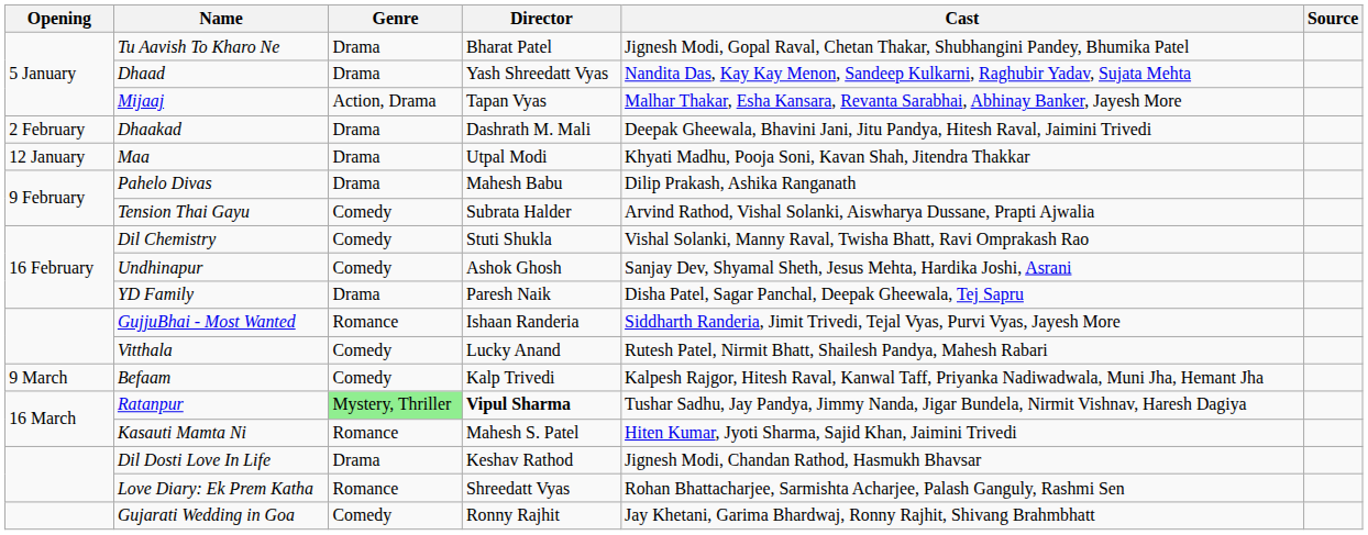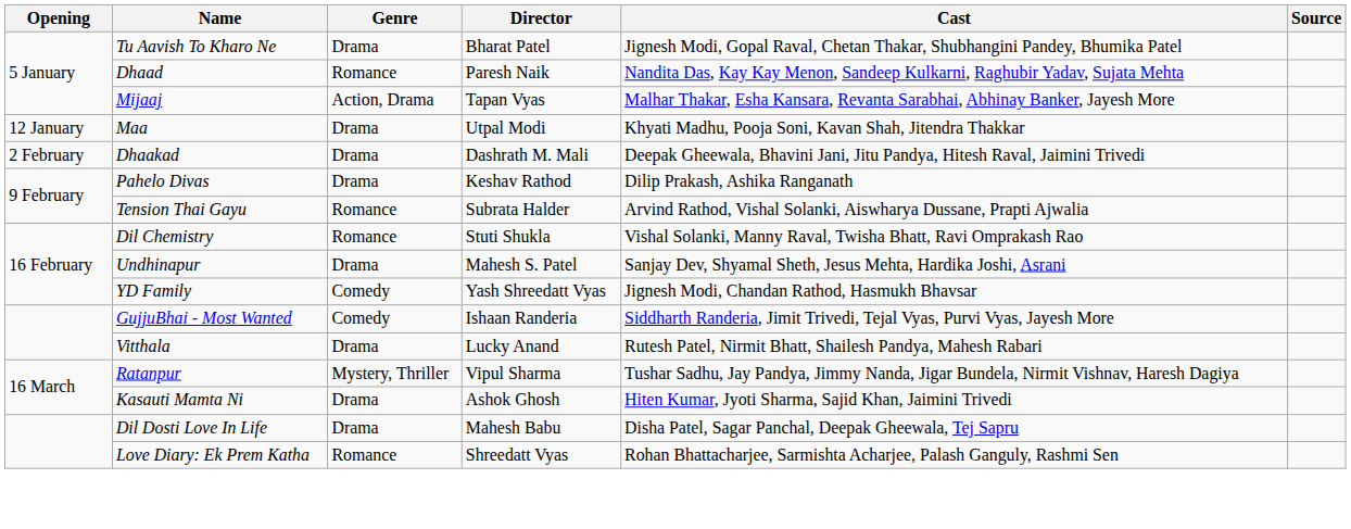 <table class="wikitable sortable">
 <tr>
 <th style="width:8%;">Opening</th>
 <th>Name</th>
 <th>Genre</th>
 <th>Director</th>
 <th>Cast</th>
 <th style="width:2%;">Source</th>
 </tr>
 <tr>
 <td rowspan="3">5 January</td>
 <td><em>Tu Aavish To Kharo Ne</em></td>
 <td>Drama</td>
 <td>Bharat Patel</td>
 <td>Jignesh Modi, Gopal Raval, Chetan Thakar, Shubhangini Pandey, Bhumika Patel</td>
 <td></td>
 </tr>
 <tr>
 <td><em>Dhaad</em></td>
-<td>Drama</td>
-<td>Yash Shreedatt Vyas</td>
+<td>Romance</td>
+<td>Paresh Naik</td>
 <td><a href='#'>Nandita Das</a>, <a href='#'>Kay Kay Menon</a>, <a href='#'>Sandeep Kulkarni</a>, <a href='#'>Raghubir Yadav</a>, <a href='#'>Sujata Mehta</a></td>
 <td></td>
 </tr>
 <tr>
 <td><em><a href='#'>Mijaaj</a></em></td>
 <td>Action, Drama</td>
 <td>Tapan Vyas</td>
 <td><a href='#'>Malhar Thakar</a>, <a href='#'>Esha Kansara</a>, <a href='#'>Revanta Sarabhai</a>, <a href='#'>Abhinay Banker</a>, Jayesh More</td>
 <td></td>
 </tr>
 <tr>
+<td>12 January</td>
+<td><em>Maa</em></td>
+<td>Drama</td>
+<td>Utpal Modi</td>
+<td>Khyati Madhu, Pooja Soni, Kavan Shah, Jitendra Thakkar</td>
+<td></td>
+</tr>
+<tr>
 <td>2 February</td>
 <td><em>Dhaakad</em></td>
 <td>Drama</td>
 <td>Dashrath M. Mali</td>
 <td>Deepak Gheewala, Bhavini Jani, Jitu Pandya, Hitesh Raval, Jaimini Trivedi</td>
 <td></td>
 </tr>
 <tr>
-<td>12 January</td>
-<td><em>Maa</em></td>
-<td>Drama</td>
-<td>Utpal Modi</td>
-<td>Khyati Madhu, Pooja Soni, Kavan Shah, Jitendra Thakkar</td>
-<td></td>
-</tr>
-<tr>
 <td rowspan=2>9 February</td>
 <td><em>Pahelo Divas</em></td>
 <td>Drama</td>
-<td>Mahesh Babu</td>
+<td>Keshav Rathod</td>
 <td>Dilip Prakash, Ashika Ranganath</td>
 <td></td>
 </tr>
 <tr>
 <td><em>Tension Thai Gayu</em></td>
-<td>Comedy</td>
+<td>Romance</td>
 <td>Subrata Halder</td>
 <td>Arvind Rathod, Vishal Solanki, Aiswharya Dussane, Prapti Ajwalia</td>
 <td></td>
 </tr>
 <tr>
 <td rowspan=3>16 February</td>
 <td><em>Dil Chemistry</em></td>
-<td>Comedy</td>
+<td>Romance</td>
 <td>Stuti Shukla</td>
 <td>Vishal Solanki, Manny Raval, Twisha Bhatt, Ravi Omprakash Rao</td>
 <td></td>
 </tr>
 <tr>
 <td><em>Undhinapur</em></td>
-<td>Comedy</td>
-<td>Ashok Ghosh</td>
+<td>Drama</td>
+<td>Mahesh S. Patel</td>
 <td>Sanjay Dev, Shyamal Sheth, Jesus Mehta, Hardika Joshi, <a href='#'>Asrani</a></td>
 <td></td>
 </tr>
 <tr>
 <td><em>YD Family</em></td>
-<td>Drama</td>
-<td>Paresh Naik</td>
-<td>Disha Patel, Sagar Panchal, Deepak Gheewala, <a href='#'>Tej Sapru</a></td>
+<td>Comedy</td>
+<td>Yash Shreedatt Vyas</td>
+<td>Jignesh Modi, Chandan Rathod, Hasmukh Bhavsar</td>
 <td></td>
 </tr>
 <tr>
 <td rowspan=2></td>
 <td><em><a href='#'>GujjuBhai - Most Wanted</a></em></td>
-<td>Romance</td>
+<td>Comedy</td>
 <td>Ishaan Randeria</td>
 <td><a href='#'>Siddharth Randeria</a>, Jimit Trivedi, Tejal Vyas, Purvi Vyas, Jayesh More</td>
 <td></td>
 </tr>
 <tr>
 <td><em>Vitthala</em></td>
-<td>Comedy</td>
+<td>Drama</td>
 <td>Lucky Anand</td>
 <td>Rutesh Patel, Nirmit Bhatt, Shailesh Pandya, Mahesh Rabari</td>
 <td></td>
 </tr>
 <tr>
-<td>9 March</td>
-<td><em>Befaam</em></td>
-<td>Comedy</td>
-<td>Kalp Trivedi</td>
-<td>Kalpesh Rajgor, Hitesh Raval, Kanwal Taff, Priyanka Nadiwadwala, Muni Jha, Hemant Jha</td>
-<td></td>
-</tr>
-<tr>
 <td rowspan=2>16 March</td>
 <td><em><a href='#'>Ratanpur</a></em></td>
-<td style="background: lightgreen;">Mystery, Thriller</td>
-<td><strong>Vipul Sharma</strong></td>
+<td>Mystery, Thriller</td>
+<td>Vipul Sharma</td>
 <td>Tushar Sadhu, Jay Pandya, Jimmy Nanda, Jigar Bundela, Nirmit Vishnav, Haresh Dagiya</td>
 <td></td>
 </tr>
 <tr>
 <td><em>Kasauti Mamta Ni</em></td>
-<td>Romance</td>
-<td>Mahesh S. Patel</td>
+<td>Drama</td>
+<td>Ashok Ghosh</td>
 <td><a href='#'>Hiten Kumar</a>, Jyoti Sharma, Sajid Khan, Jaimini Trivedi</td>
 <td></td>
 </tr>
 <tr>
 <td rowspan="2"></td>
 <td><em>Dil Dosti Love In Life</em></td>
 <td>Drama</td>
-<td>Keshav Rathod</td>
-<td>Jignesh Modi, Chandan Rathod, Hasmukh Bhavsar</td>
+<td>Mahesh Babu</td>
+<td>Disha Patel, Sagar Panchal, Deepak Gheewala, <a href='#'>Tej Sapru</a></td>
 <td></td>
 </tr>
 <tr>
 <td><em>Love Diary: Ek Prem Katha</em></td>
 <td>Romance</td>
 <td>Shreedatt Vyas</td>
 <td>Rohan Bhattacharjee, Sarmishta Acharjee, Palash Ganguly, Rashmi Sen</td>
 <td></td>
 </tr>
-<tr>
-<td></td>
-<td><em>Gujarati Wedding in Goa</em></td>
-<td>Comedy</td>
-<td>Ronny Rajhit</td>
-<td>Jay Khetani, Garima Bhardwaj, Ronny Rajhit, Shivang Brahmbhatt</td>
-<td></td>
-</tr>
 </table>
